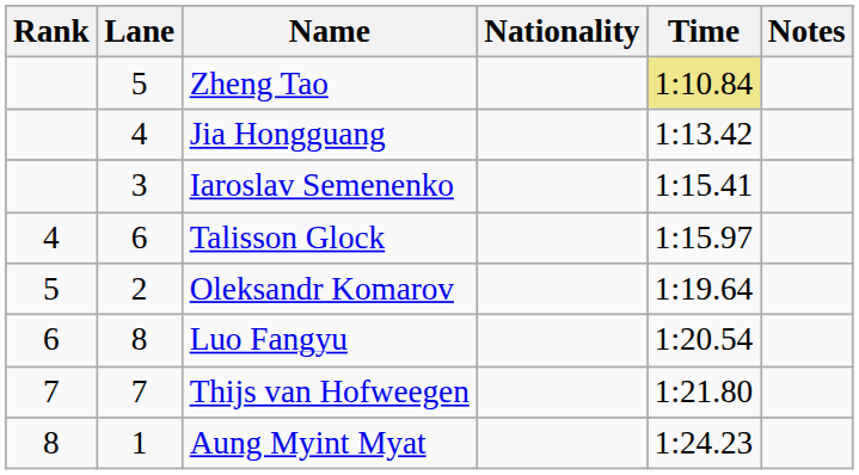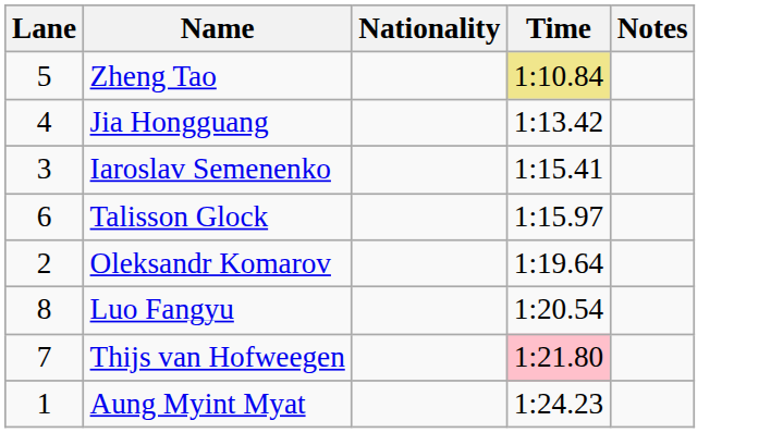 <table class="wikitable sortable" style="text-align:center">
 <tr>
-<th>Rank</th>
 <th>Lane</th>
 <th>Name</th>
 <th>Nationality</th>
 <th>Time</th>
 <th>Notes</th>
 </tr>
 <tr>
-<td></td>
 <td>5</td>
 <td style="text-align:left"><a href='#'>Zheng Tao</a></td>
 <td style="text-align:left"></td>
 <td style="background: khaki;">1:10.84</td>
 <td></td>
 </tr>
 <tr>
-<td></td>
 <td>4</td>
 <td style="text-align:left"><a href='#'>Jia Hongguang</a></td>
 <td style="text-align:left"></td>
 <td>1:13.42</td>
 <td></td>
 </tr>
 <tr>
-<td></td>
 <td>3</td>
 <td style="text-align:left"><a href='#'>Iaroslav Semenenko</a></td>
 <td style="text-align:left"></td>
 <td>1:15.41</td>
 <td></td>
 </tr>
 <tr>
-<td>4</td>
 <td>6</td>
 <td style="text-align:left"><a href='#'>Talisson Glock</a></td>
 <td style="text-align:left"></td>
 <td>1:15.97</td>
 <td></td>
 </tr>
 <tr>
-<td>5</td>
 <td>2</td>
 <td style="text-align:left"><a href='#'>Oleksandr Komarov</a></td>
 <td style="text-align:left"></td>
 <td>1:19.64</td>
 <td></td>
 </tr>
 <tr>
-<td>6</td>
 <td>8</td>
 <td style="text-align:left"><a href='#'>Luo Fangyu</a></td>
 <td style="text-align:left"></td>
 <td>1:20.54</td>
 <td></td>
 </tr>
 <tr>
 <td>7</td>
-<td>7</td>
 <td style="text-align:left"><a href='#'>Thijs van Hofweegen</a></td>
 <td style="text-align:left"></td>
-<td>1:21.80</td>
+<td style="background: pink;">1:21.80</td>
 <td></td>
 </tr>
 <tr>
-<td>8</td>
 <td>1</td>
 <td style="text-align:left"><a href='#'>Aung Myint Myat</a></td>
 <td style="text-align:left"></td>
 <td>1:24.23</td>
 <td></td>
 </tr>
 </table>
